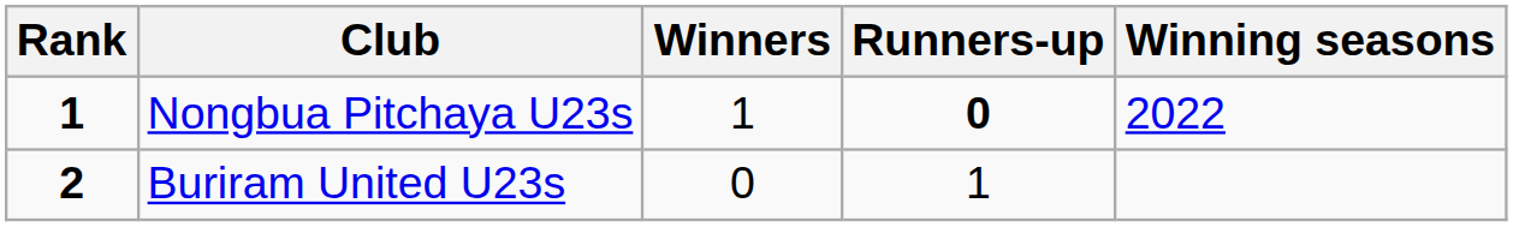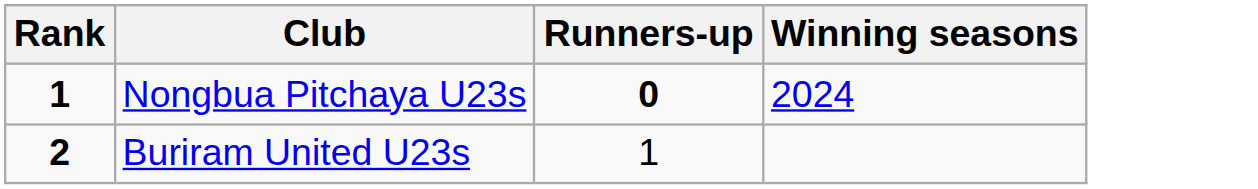 <table class="wikitable">
 <tr>
 <th>Rank</th>
 <th>Club</th>
-<th>Winners</th>
 <th>Runners-up</th>
 <th>Winning seasons</th>
 </tr>
 <tr>
 <td style="text-align: center;"><strong>1</strong></td>
 <td><a href='#'>Nongbua Pitchaya U23s</a></td>
-<td style="text-align: center;">1</td>
 <td style="text-align: center;"><strong>0</strong></td>
-<td><a href='#'>2022</a></td>
+<td><a href='#'>2024</a></td>
 </tr>
 <tr>
 <td style="text-align: center;"><strong>2</strong></td>
 <td><a href='#'>Buriram United U23s</a></td>
-<td style="text-align: center;">0</td>
 <td style="text-align: center;">1</td>
 <td></td>
 </tr>
 </table>
